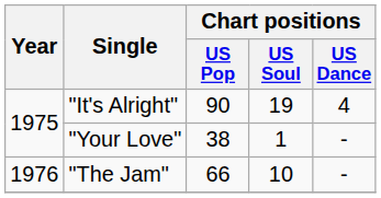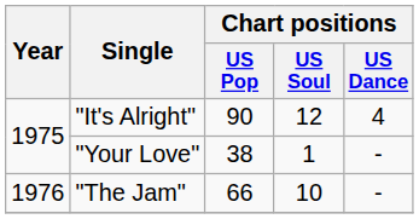 <table class="wikitable" style="text-align:center;">
 <tr>
 <th rowspan="2">Year</th>
 <th rowspan="2">Single</th>
 <th colspan="3">Chart positions</th>
 </tr>
 <tr style="font-size:smaller;">
 <th width="40"><a href='#'>US<br>Pop</a></th>
 <th width="40"><a href='#'>US<br>Soul</a></th>
 <th width="40"><a href='#'>US<br>Dance</a></th>
 </tr>
 <tr>
 <td rowspan="2">1975</td>
 <td align="left">"It's Alright"</td>
 <td>90</td>
-<td>19</td>
+<td>12</td>
 <td>4</td>
 </tr>
 <tr>
 <td align="left">"Your Love"</td>
 <td>38</td>
 <td>1</td>
 <td>-</td>
 </tr>
 <tr>
 <td rowspan="1">1976</td>
 <td align="left">"The Jam"</td>
 <td>66</td>
 <td>10</td>
 <td>-</td>
 </tr>
 <tr>
 </tr>
 </table>
